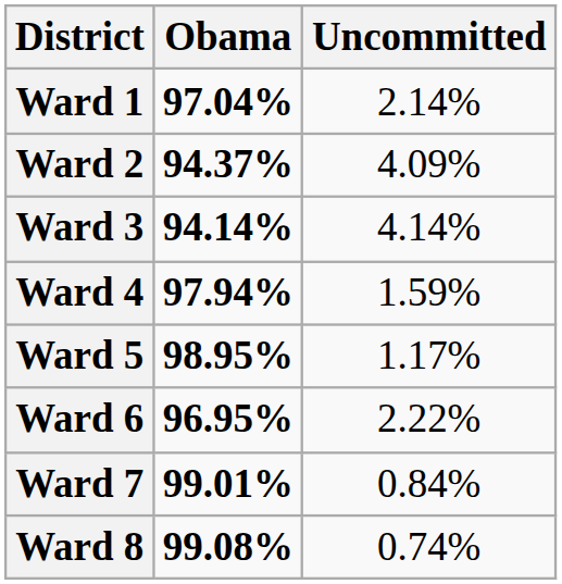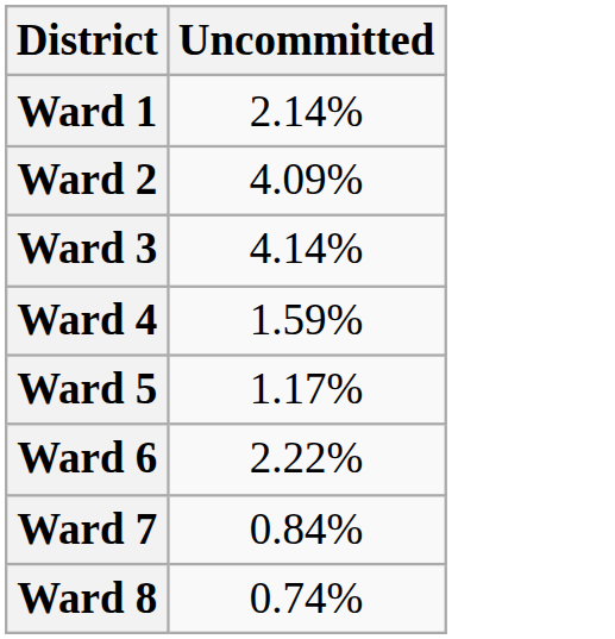 <table class="wikitable sortable">
 <tr>
 <th>District</th>
-<th>Obama</th>
 <th>Uncommitted</th>
 </tr>
 <tr align=center>
 <th>Ward 1</th>
-<td><strong>97.04%</strong></td>
 <td>2.14%</td>
 </tr>
 <tr align=center>
 <th>Ward 2</th>
-<td><strong>94.37%</strong></td>
 <td>4.09%</td>
 </tr>
 <tr align=center>
 <th>Ward 3</th>
-<td><strong>94.14%</strong></td>
 <td>4.14%</td>
 </tr>
 <tr align=center>
 <th>Ward 4</th>
-<td><strong>97.94%</strong></td>
 <td>1.59%</td>
 </tr>
 <tr align=center>
 <th>Ward 5</th>
-<td><strong>98.95%</strong></td>
 <td>1.17%</td>
 </tr>
 <tr align=center>
 <th>Ward 6</th>
-<td><strong>96.95%</strong></td>
 <td>2.22%</td>
 </tr>
 <tr align=center>
 <th>Ward 7</th>
-<td><strong>99.01%</strong></td>
 <td>0.84%</td>
 </tr>
 <tr align=center>
 <th>Ward 8</th>
-<td><strong>99.08%</strong></td>
 <td>0.74%</td>
 </tr>
 </table>
